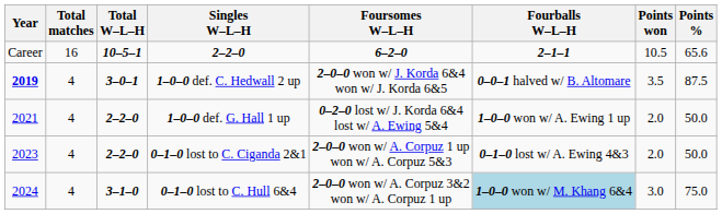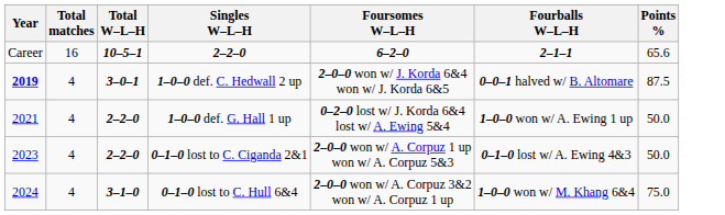 <table class="wikitable" style="text-align:center; font-size: 95%;">
 <tr>
 <th>Year</th>
 <th>Total<br>matches</th>
 <th>Total<br>W–L–H</th>
 <th>Singles<br>W–L–H</th>
 <th>Foursomes<br>W–L–H</th>
 <th>Fourballs<br>W–L–H</th>
-<th>Points<br>won</th>
 <th>Points<br>%</th>
 </tr>
 <tr>
 <td>Career</td>
 <td>16</td>
 <td><strong><em>10–5–1</em></strong></td>
 <td><strong><em>2–2–0</em></strong></td>
 <td><strong><em>6–2–0</em></strong></td>
 <td><strong><em>2–1–1</em></strong></td>
-<td>10.5</td>
 <td>65.6</td>
 </tr>
 <tr>
 <td><strong><a href='#'>2019</a></strong></td>
 <td>4</td>
 <td><strong><em>3–0–1</em></strong></td>
 <td><strong><em>1–0–0</em></strong> def. <a href='#'>C. Hedwall</a> 2 up</td>
 <td><strong><em>2–0–0</em></strong> won w/ <a href='#'>J. Korda</a> 6&4 <br>won w/ J. Korda 6&5</td>
 <td><strong><em>0–0–1</em></strong> halved w/ <a href='#'>B. Altomare</a></td>
-<td>3.5</td>
 <td>87.5</td>
 </tr>
 <tr>
 <td><a href='#'>2021</a></td>
 <td>4</td>
 <td><strong><em>2–2–0</em></strong></td>
 <td><strong><em>1–0–0</em></strong> def. <a href='#'>G. Hall</a> 1 up</td>
 <td><strong><em>0–2–0</em></strong> lost w/ J. Korda 6&4 <br>lost w/ <a href='#'>A. Ewing</a> 5&4</td>
 <td><strong><em>1–0–0</em></strong> won w/ A. Ewing 1 up</td>
-<td>2.0</td>
 <td>50.0</td>
 </tr>
 <tr>
 <td><a href='#'>2023</a></td>
 <td>4</td>
 <td><strong><em>2–2–0</em></strong></td>
 <td><strong><em>0–1–0</em></strong> lost to <a href='#'>C. Ciganda</a> 2&1</td>
 <td><strong><em>2–0–0</em></strong> won w/ <a href='#'>A. Corpuz</a> 1 up<br>won w/ A. Corpuz 5&3</td>
 <td><strong><em>0–1–0</em></strong> lost w/ A. Ewing 4&3</td>
-<td>2.0</td>
 <td>50.0</td>
 </tr>
 <tr>
 <td><a href='#'>2024</a></td>
 <td>4</td>
 <td><strong><em>3–1–0</em></strong></td>
 <td><strong><em>0–1–0</em></strong> lost to <a href='#'>C. Hull</a> 6&4</td>
 <td><strong><em>2–0–0</em></strong> won w/ A. Corpuz 3&2<br>won w/ A. Corpuz 1 up</td>
-<td style="background: lightblue;"><strong><em>1–0–0</em></strong> won w/ <a href='#'>M. Khang</a> 6&4</td>
-<td>3.0</td>
+<td><strong><em>1–0–0</em></strong> won w/ <a href='#'>M. Khang</a> 6&4</td>
 <td>75.0</td>
 </tr>
 </table>
